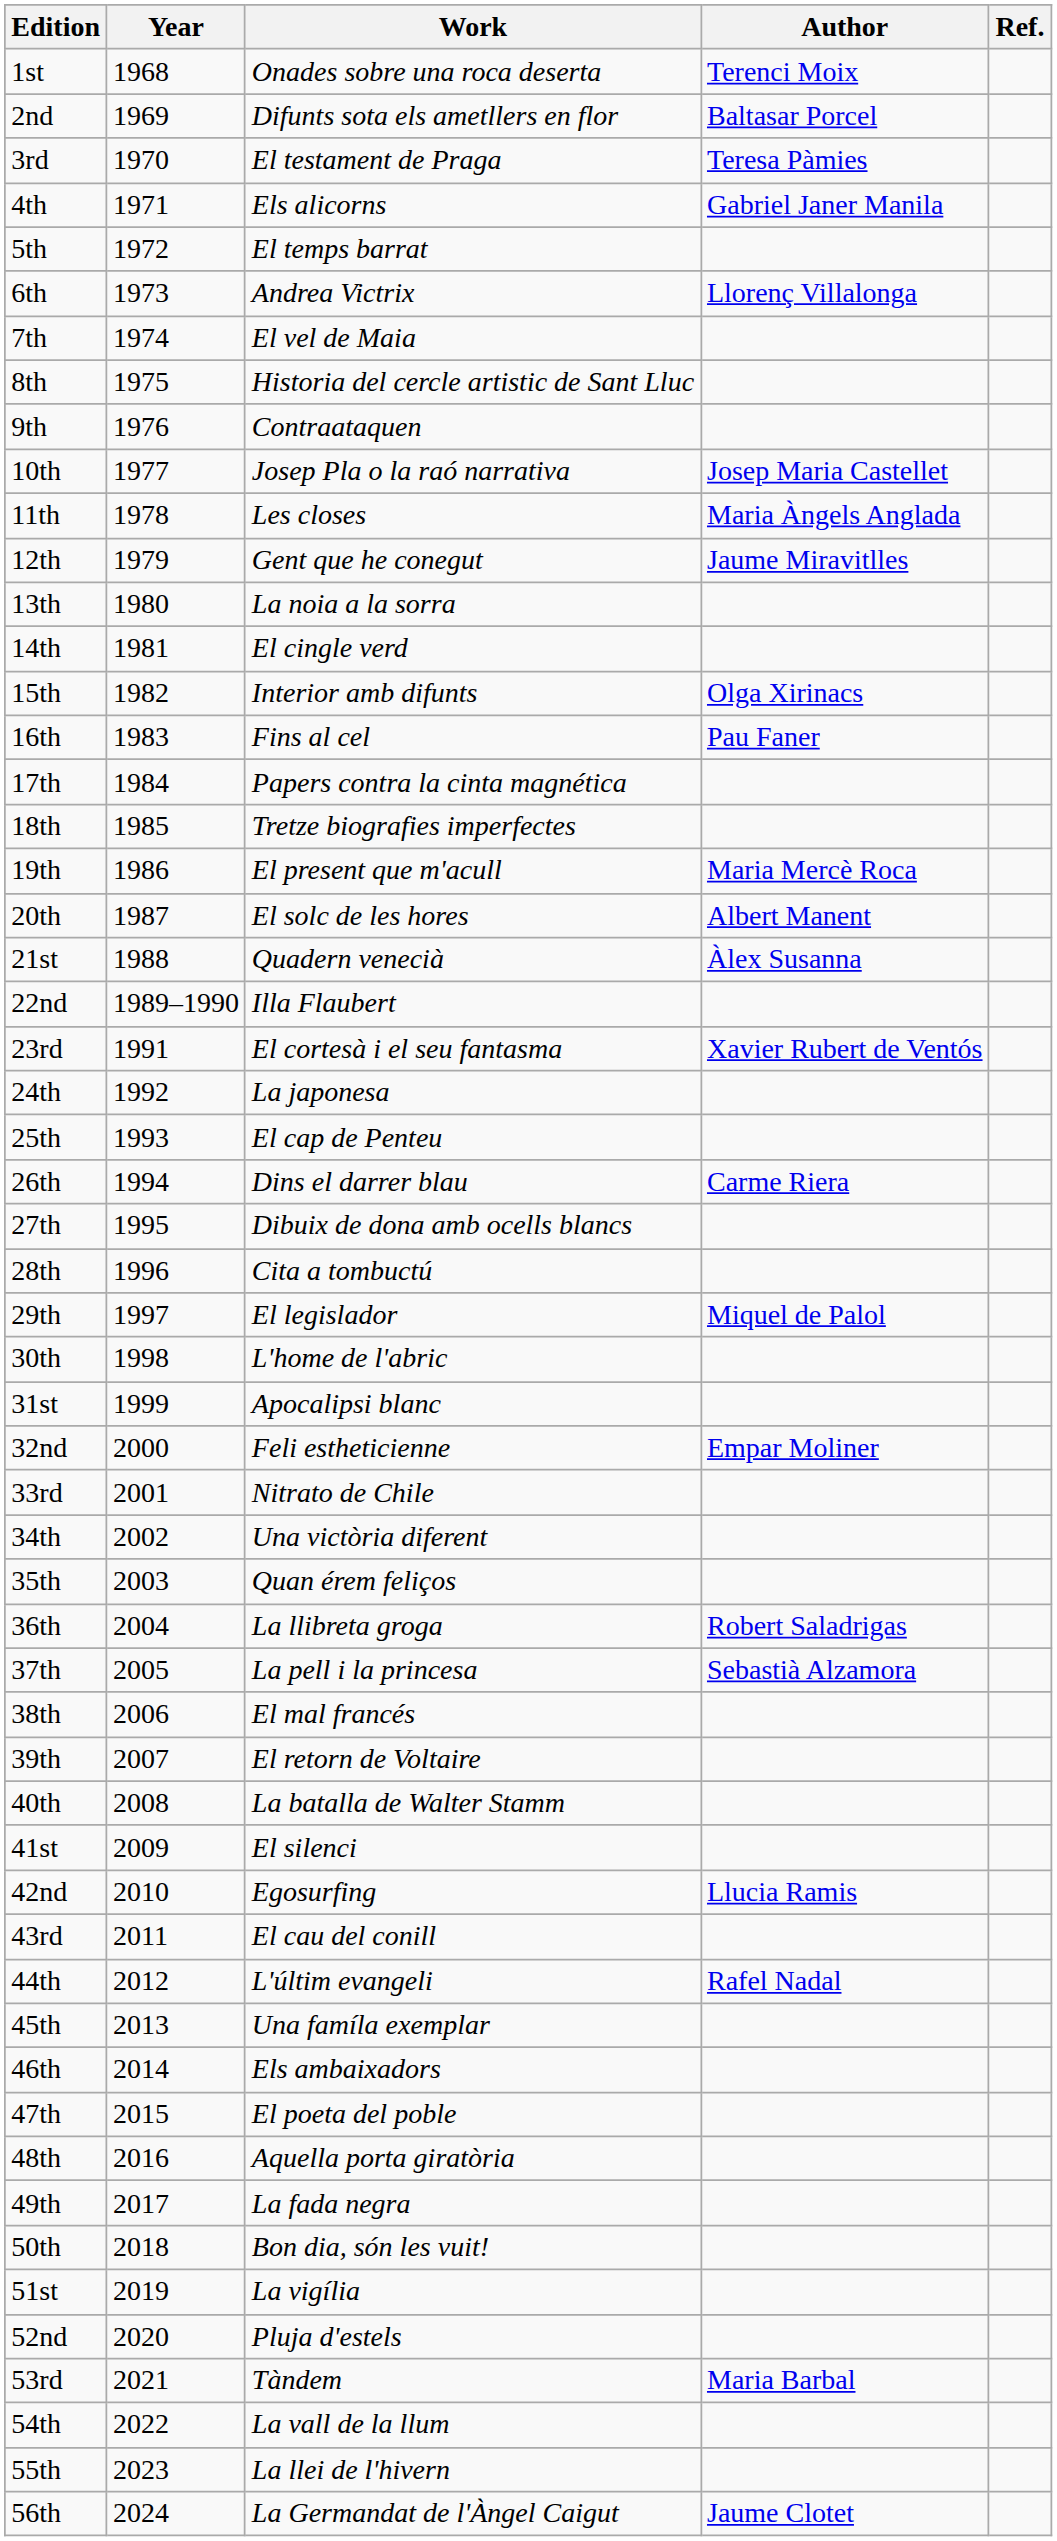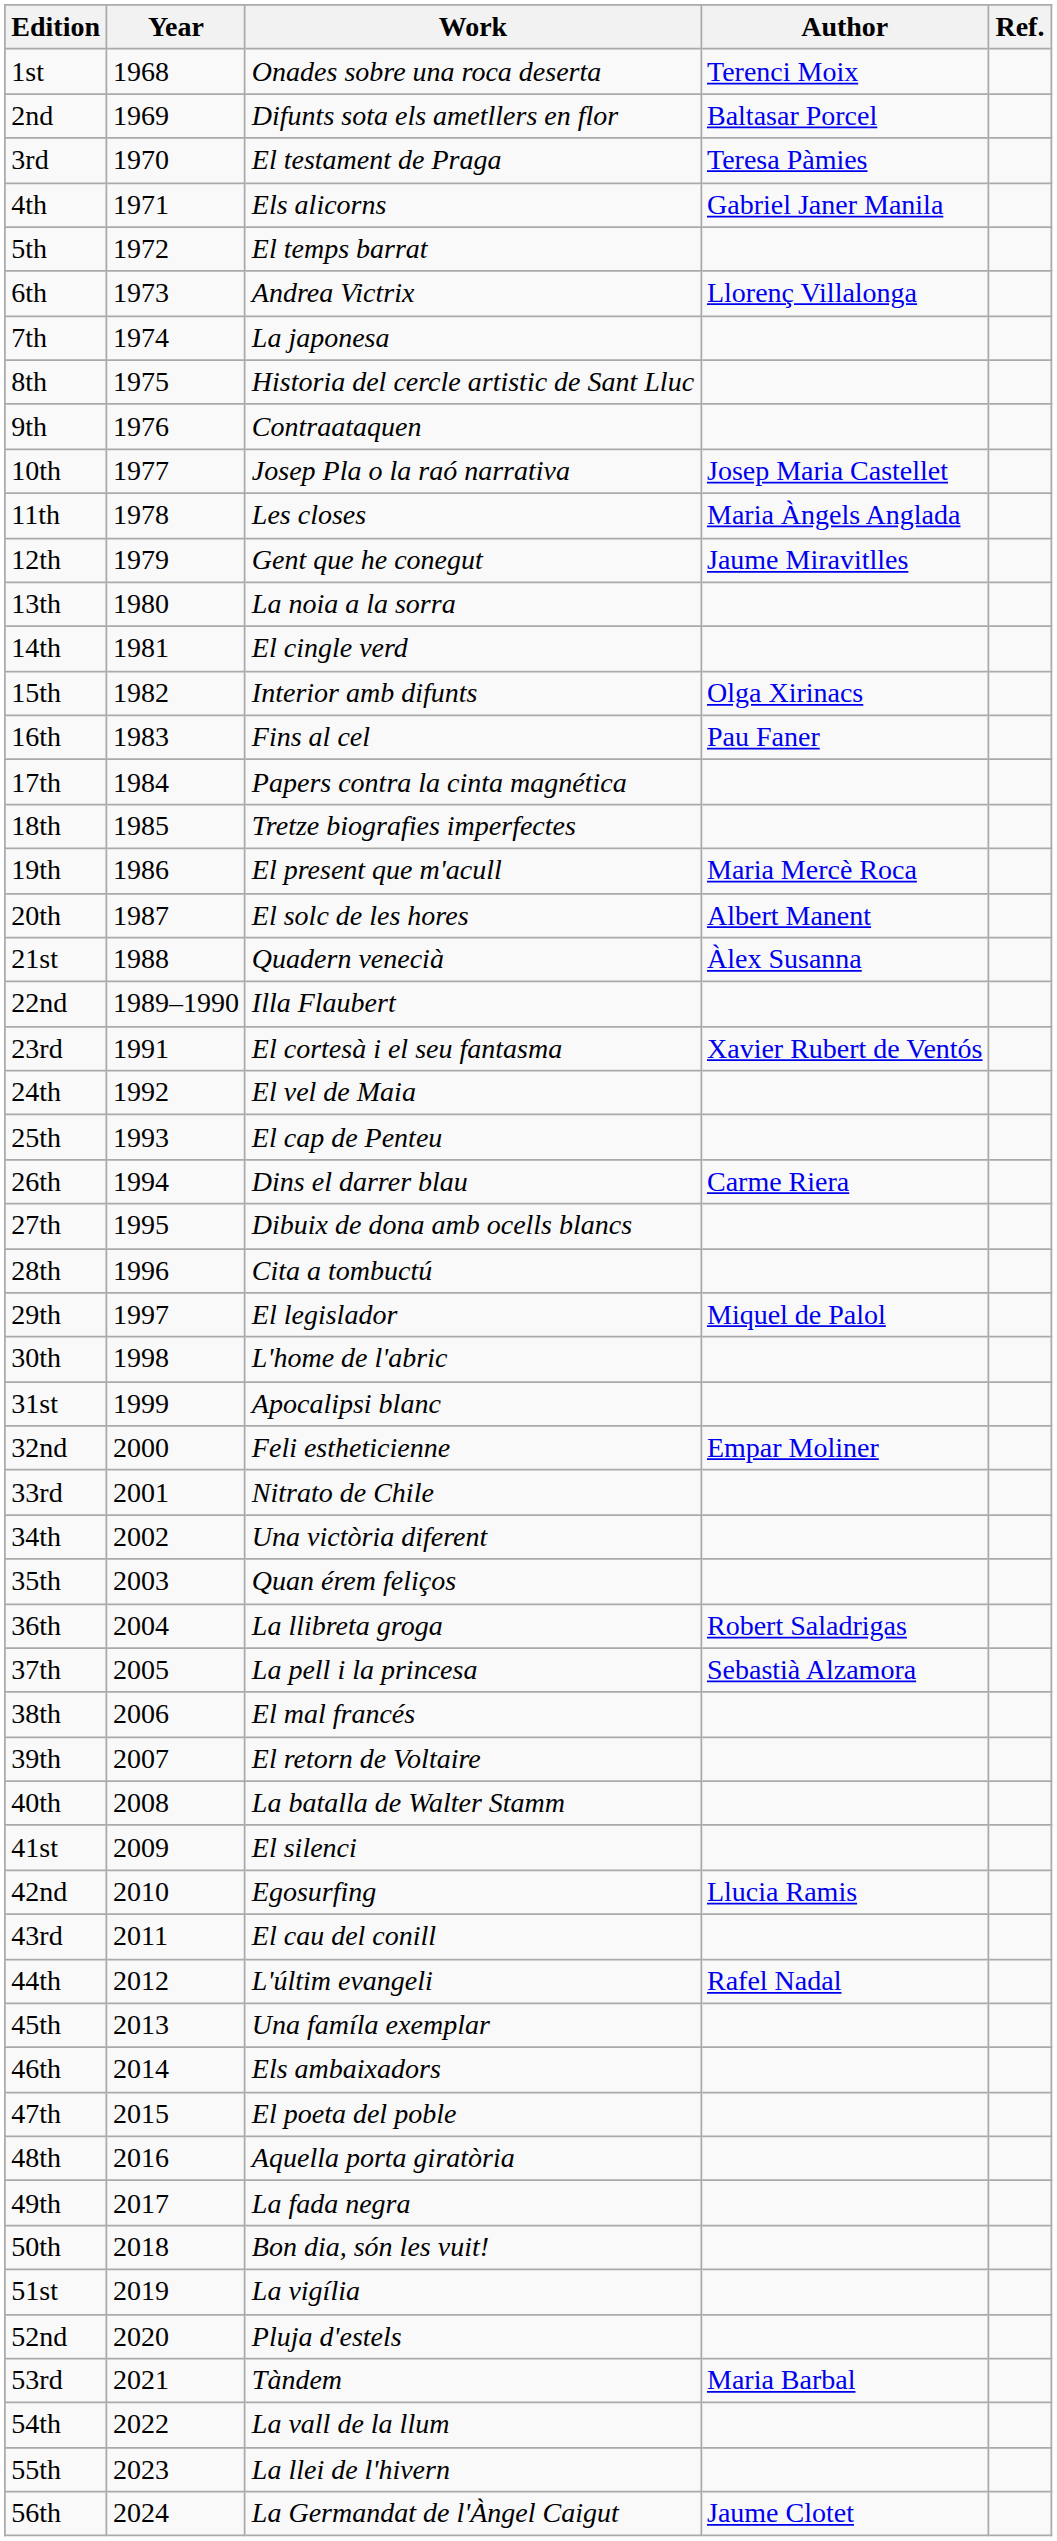 <table class="wikitable">
 <tr>
 <th>Edition</th>
 <th>Year</th>
 <th>Work</th>
 <th>Author</th>
 <th>Ref.</th>
 </tr>
 <tr>
 <td>1st</td>
 <td>1968</td>
 <td align="left"><em>Onades sobre una roca deserta</em></td>
 <td align="left"><a href='#'>Terenci Moix</a></td>
 <td></td>
 </tr>
 <tr>
 <td>2nd</td>
 <td>1969</td>
 <td align="left"><em>Difunts sota els ametllers en flor</em></td>
 <td align="left"><a href='#'>Baltasar Porcel</a></td>
 <td></td>
 </tr>
 <tr>
 <td>3rd</td>
 <td>1970</td>
 <td align="left"><em>El testament de Praga</em></td>
 <td align="left"><a href='#'>Teresa Pàmies</a></td>
 <td></td>
 </tr>
 <tr>
 <td>4th</td>
 <td>1971</td>
 <td align="left"><em>Els alicorns</em></td>
 <td align="left"><a href='#'>Gabriel Janer Manila</a></td>
 <td></td>
 </tr>
 <tr>
 <td>5th</td>
 <td>1972</td>
 <td align="left"><em>El temps barrat</em></td>
 <td align="left"></td>
 <td></td>
 </tr>
 <tr>
 <td>6th</td>
 <td>1973</td>
 <td align="left"><em>Andrea Victrix</em></td>
 <td align="left"><a href='#'>Llorenç Villalonga</a></td>
 <td></td>
 </tr>
 <tr>
 <td>7th</td>
 <td>1974</td>
-<td align="left"><em>El vel de Maia</em></td>
+<td align="left"><em>La japonesa</em></td>
 <td align="left"></td>
 <td></td>
 </tr>
 <tr>
 <td>8th</td>
 <td>1975</td>
 <td align="left"><em>Historia del cercle artistic de Sant Lluc</em></td>
 <td align="left"></td>
 <td></td>
 </tr>
 <tr>
 <td>9th</td>
 <td>1976</td>
 <td align="left"><em>Contraataquen</em></td>
 <td align="left"></td>
 <td></td>
 </tr>
 <tr>
 <td>10th</td>
 <td>1977</td>
 <td align="left"><em>Josep Pla o la raó narrativa</em></td>
 <td align="left"><a href='#'>Josep Maria Castellet</a></td>
 <td></td>
 </tr>
 <tr>
 <td>11th</td>
 <td>1978</td>
 <td align="left"><em>Les closes</em></td>
 <td align="left"><a href='#'>Maria Àngels Anglada</a></td>
 <td></td>
 </tr>
 <tr>
 <td>12th</td>
 <td>1979</td>
 <td align="left"><em>Gent que he conegut</em></td>
 <td align="left"><a href='#'>Jaume Miravitlles</a></td>
 <td></td>
 </tr>
 <tr>
 <td>13th</td>
 <td>1980</td>
 <td align="left"><em>La noia a la sorra</em></td>
 <td align="left"></td>
 <td></td>
 </tr>
 <tr>
 <td>14th</td>
 <td>1981</td>
 <td align="left"><em>El cingle verd</em></td>
 <td align="left"></td>
 <td></td>
 </tr>
 <tr>
 <td>15th</td>
 <td>1982</td>
 <td align="left"><em>Interior amb difunts</em></td>
 <td align="left"><a href='#'>Olga Xirinacs</a></td>
 <td></td>
 </tr>
 <tr>
 <td>16th</td>
 <td>1983</td>
 <td align="left"><em>Fins al cel</em></td>
 <td align="left"><a href='#'>Pau Faner</a></td>
 <td></td>
 </tr>
 <tr>
 <td>17th</td>
 <td>1984</td>
 <td align="left"><em>Papers contra la cinta magnética</em></td>
 <td align="left"></td>
 <td></td>
 </tr>
 <tr>
 <td>18th</td>
 <td>1985</td>
 <td align="left"><em>Tretze biografies imperfectes</em></td>
 <td align="left"></td>
 <td></td>
 </tr>
 <tr>
 <td>19th</td>
 <td>1986</td>
 <td align="left"><em>El present que m'acull</em></td>
 <td align="left"><a href='#'>Maria Mercè Roca</a></td>
 <td></td>
 </tr>
 <tr>
 <td>20th</td>
 <td>1987</td>
 <td align="left"><em>El solc de les hores</em></td>
 <td align="left"><a href='#'>Albert Manent</a></td>
 <td></td>
 </tr>
 <tr>
 <td>21st</td>
 <td>1988</td>
 <td align="left"><em>Quadern venecià</em></td>
 <td align="left"><a href='#'>Àlex Susanna</a></td>
 <td></td>
 </tr>
 <tr>
 <td>22nd</td>
 <td>1989–1990</td>
 <td align="left"><em>Illa Flaubert</em></td>
 <td align="left"></td>
 <td></td>
 </tr>
 <tr>
 <td>23rd</td>
 <td>1991</td>
 <td align="left"><em>El cortesà i el seu fantasma</em></td>
 <td align="left"><a href='#'>Xavier Rubert de Ventós</a></td>
 <td></td>
 </tr>
 <tr>
 <td>24th</td>
 <td>1992</td>
-<td align="left"><em>La japonesa</em></td>
+<td align="left"><em>El vel de Maia</em></td>
 <td align="left"></td>
 <td></td>
 </tr>
 <tr>
 <td>25th</td>
 <td>1993</td>
 <td align="left"><em>El cap de Penteu</em></td>
 <td align="left"></td>
 <td></td>
 </tr>
 <tr>
 <td>26th</td>
 <td>1994</td>
 <td align="left"><em>Dins el darrer blau</em></td>
 <td align="left"><a href='#'>Carme Riera</a></td>
 <td></td>
 </tr>
 <tr>
 <td>27th</td>
 <td>1995</td>
 <td align="left"><em>Dibuix de dona amb ocells blancs</em></td>
 <td align="left"></td>
 <td></td>
 </tr>
 <tr>
 <td>28th</td>
 <td>1996</td>
 <td align="left"><em>Cita a tombuctú</em></td>
 <td align="left"></td>
 <td></td>
 </tr>
 <tr>
 <td>29th</td>
 <td>1997</td>
 <td align="left"><em>El legislador</em></td>
 <td align="left"><a href='#'>Miquel de Palol</a></td>
 <td></td>
 </tr>
 <tr>
 <td>30th</td>
 <td>1998</td>
 <td align="left"><em>L'home de l'abric</em></td>
 <td align="left"></td>
 <td></td>
 </tr>
 <tr>
 <td>31st</td>
 <td>1999</td>
 <td align="left"><em>Apocalipsi blanc</em></td>
 <td align="left"></td>
 <td></td>
 </tr>
 <tr>
 <td>32nd</td>
 <td>2000</td>
 <td align="left"><em>Feli estheticienne</em></td>
 <td align="left"><a href='#'>Empar Moliner</a></td>
 <td></td>
 </tr>
 <tr>
 <td>33rd</td>
 <td>2001</td>
 <td align="left"><em>Nitrato de Chile</em></td>
 <td align="left"></td>
 <td></td>
 </tr>
 <tr>
 <td>34th</td>
 <td>2002</td>
 <td align="left"><em>Una victòria diferent</em></td>
 <td align="left"></td>
 <td></td>
 </tr>
 <tr>
 <td>35th</td>
 <td>2003</td>
 <td align="left"><em>Quan érem feliços</em></td>
 <td align="left"></td>
 <td></td>
 </tr>
 <tr>
 <td>36th</td>
 <td>2004</td>
 <td align="left"><em>La llibreta groga</em></td>
 <td align="left"><a href='#'>Robert Saladrigas</a></td>
 <td></td>
 </tr>
 <tr>
 <td>37th</td>
 <td>2005</td>
 <td align="left"><em>La pell i la princesa</em></td>
 <td align="left"><a href='#'>Sebastià Alzamora</a></td>
 <td></td>
 </tr>
 <tr>
 <td>38th</td>
 <td>2006</td>
 <td align="left"><em>El mal francés</em></td>
 <td align="left"></td>
 <td></td>
 </tr>
 <tr>
 <td>39th</td>
 <td>2007</td>
 <td align="left"><em>El retorn de Voltaire</em></td>
 <td align="left"></td>
 <td></td>
 </tr>
 <tr>
 <td>40th</td>
 <td>2008</td>
 <td align="left"><em>La batalla de Walter Stamm</em></td>
 <td align="left"></td>
 <td></td>
 </tr>
 <tr>
 <td>41st</td>
 <td>2009</td>
 <td align="left"><em>El silenci</em></td>
 <td align="left"></td>
 <td></td>
 </tr>
 <tr>
 <td>42nd</td>
 <td>2010</td>
 <td align="left"><em>Egosurfing</em></td>
 <td align="left"><a href='#'>Llucia Ramis</a></td>
 <td></td>
 </tr>
 <tr>
 <td>43rd</td>
 <td>2011</td>
 <td align="left"><em>El cau del conill</em></td>
 <td align="left"></td>
 <td></td>
 </tr>
 <tr>
 <td>44th</td>
 <td>2012</td>
 <td align="left"><em>L'últim evangeli</em></td>
 <td align="left"><a href='#'>Rafel Nadal</a></td>
 <td></td>
 </tr>
 <tr>
 <td>45th</td>
 <td>2013</td>
 <td align="left"><em>Una famíla exemplar</em></td>
 <td align="left"></td>
 <td></td>
 </tr>
 <tr>
 <td>46th</td>
 <td>2014</td>
 <td><em>Els ambaixadors</em></td>
 <td></td>
 <td></td>
 </tr>
 <tr>
 <td>47th</td>
 <td>2015</td>
 <td><em>El poeta del poble</em></td>
 <td></td>
 <td></td>
 </tr>
 <tr>
 <td>48th</td>
 <td>2016</td>
 <td><em>Aquella porta giratòria</em></td>
 <td></td>
 <td></td>
 </tr>
 <tr>
 <td>49th</td>
 <td>2017</td>
 <td><em>La fada negra</em></td>
 <td></td>
 <td></td>
 </tr>
 <tr>
 <td>50th</td>
 <td>2018</td>
 <td><em>Bon dia, són les vuit!</em></td>
 <td></td>
 <td></td>
 </tr>
 <tr>
 <td>51st</td>
 <td>2019</td>
 <td><em>La vigília</em></td>
 <td></td>
 <td></td>
 </tr>
 <tr>
 <td>52nd</td>
 <td>2020</td>
 <td><em>Pluja d'estels</em></td>
 <td></td>
 <td></td>
 </tr>
 <tr>
 <td>53rd</td>
 <td>2021</td>
 <td><em>Tàndem</em></td>
 <td><a href='#'>Maria Barbal</a></td>
 <td></td>
 </tr>
 <tr>
 <td>54th</td>
 <td>2022</td>
 <td><em>La vall de la llum</em></td>
 <td></td>
 <td></td>
 </tr>
 <tr>
 <td>55th</td>
 <td>2023</td>
 <td><em>La llei de l'hivern</em></td>
 <td></td>
 <td></td>
 </tr>
 <tr>
 <td>56th</td>
 <td>2024</td>
 <td><em>La Germandat de l'Àngel Caigut</em></td>
 <td><a href='#'>Jaume Clotet</a></td>
 <td></td>
 </tr>
 </table>
